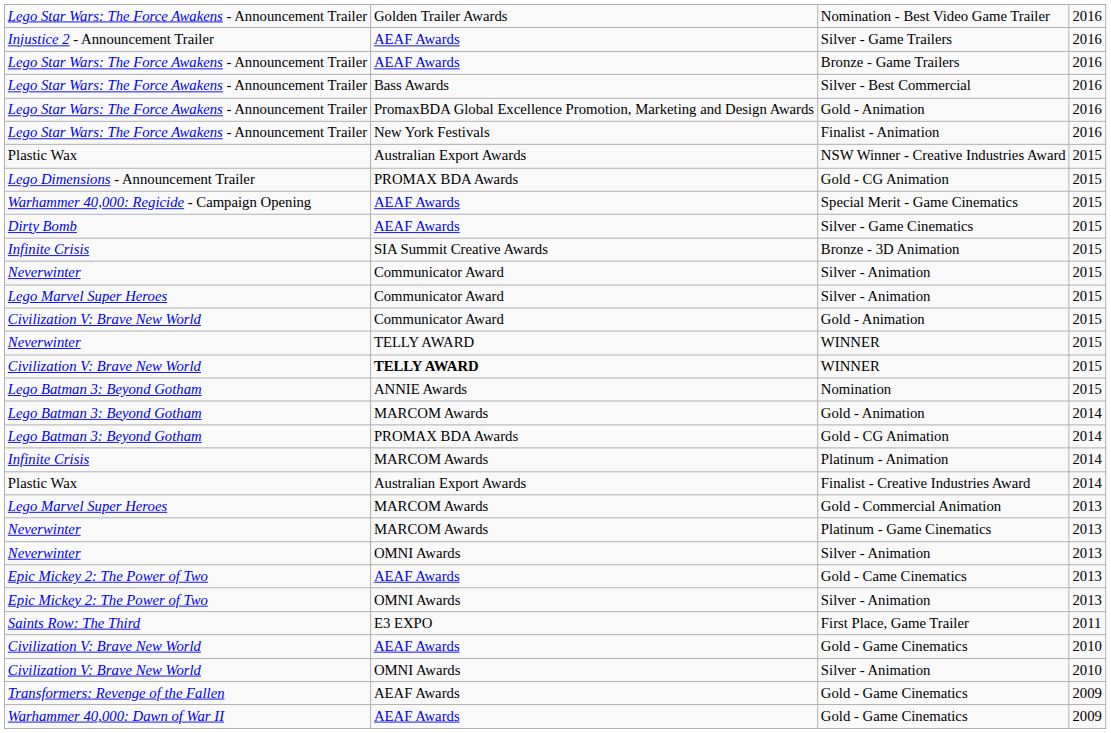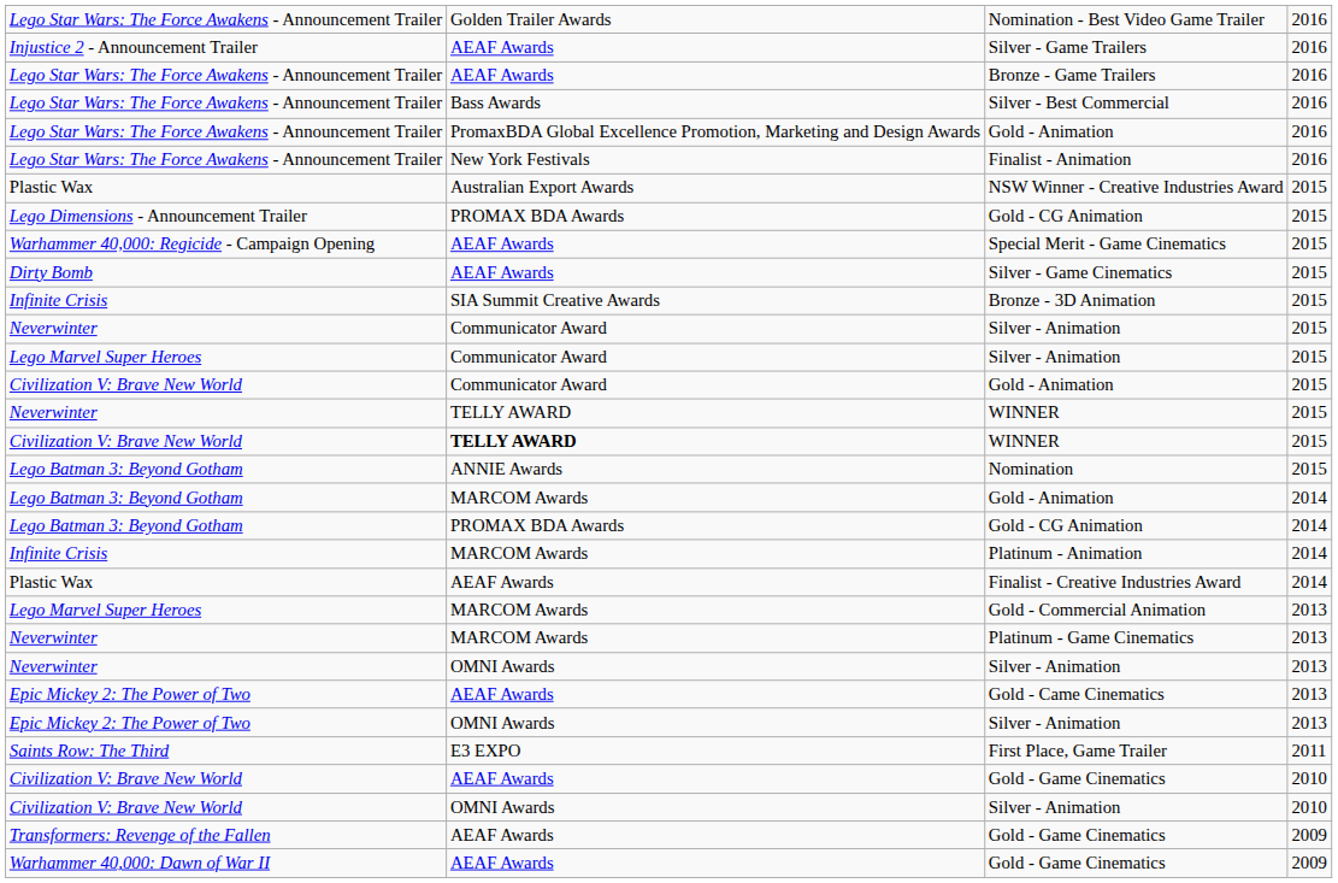 <table class="wikitable">
 <tr>
 <td><em><a href='#'>Lego Star Wars: The Force Awakens</a></em> - Announcement Trailer</td>
 <td>Golden Trailer Awards</td>
 <td>Nomination - Best Video Game Trailer</td>
 <td>2016</td>
 </tr>
 <tr>
 <td><em><a href='#'>Injustice 2</a></em> - Announcement Trailer</td>
 <td><a href='#'>AEAF Awards</a></td>
 <td>Silver - Game Trailers</td>
 <td>2016</td>
 </tr>
 <tr>
 <td><em><a href='#'>Lego Star Wars: The Force Awakens</a></em> - Announcement Trailer</td>
 <td><a href='#'>AEAF Awards</a></td>
 <td>Bronze - Game Trailers</td>
 <td>2016</td>
 </tr>
 <tr>
 <td><em><a href='#'>Lego Star Wars: The Force Awakens</a></em> - Announcement Trailer</td>
 <td>Bass Awards</td>
 <td>Silver - Best Commercial</td>
 <td>2016</td>
 </tr>
 <tr>
 <td><em><a href='#'>Lego Star Wars: The Force Awakens</a></em> - Announcement Trailer</td>
 <td>PromaxBDA Global Excellence Promotion, Marketing and Design Awards</td>
 <td>Gold - Animation</td>
 <td>2016</td>
 </tr>
 <tr>
 <td><em><a href='#'>Lego Star Wars: The Force Awakens</a></em> - Announcement Trailer</td>
 <td>New York Festivals</td>
 <td>Finalist - Animation</td>
 <td>2016</td>
 </tr>
 <tr>
 <td>Plastic Wax</td>
 <td>Australian Export Awards</td>
 <td>NSW Winner - Creative Industries Award</td>
 <td>2015</td>
 </tr>
 <tr>
 <td><em><a href='#'>Lego Dimensions</a></em> - Announcement Trailer</td>
 <td>PROMAX BDA Awards</td>
 <td>Gold - CG Animation</td>
 <td>2015</td>
 </tr>
 <tr>
 <td><em><a href='#'>Warhammer 40,000: Regicide</a></em> - Campaign Opening</td>
 <td><a href='#'>AEAF Awards</a></td>
 <td>Special Merit - Game Cinematics</td>
 <td>2015</td>
 </tr>
 <tr>
 <td><em><a href='#'>Dirty Bomb</a></em></td>
 <td><a href='#'>AEAF Awards</a></td>
 <td>Silver - Game Cinematics</td>
 <td>2015</td>
 </tr>
 <tr>
 <td><em><a href='#'>Infinite Crisis</a></em></td>
 <td>SIA Summit Creative Awards</td>
 <td>Bronze - 3D Animation</td>
 <td>2015</td>
 </tr>
 <tr>
 <td><em><a href='#'>Neverwinter</a></em></td>
 <td>Communicator Award</td>
 <td>Silver - Animation</td>
 <td>2015</td>
 </tr>
 <tr>
 <td><em><a href='#'>Lego Marvel Super Heroes</a></em></td>
 <td>Communicator Award</td>
 <td>Silver - Animation</td>
 <td>2015</td>
 </tr>
 <tr>
 <td><em><a href='#'>Civilization V: Brave New World</a></em></td>
 <td>Communicator Award</td>
 <td>Gold - Animation</td>
 <td>2015</td>
 </tr>
 <tr>
 <td><em><a href='#'>Neverwinter</a></em></td>
 <td>TELLY AWARD</td>
 <td>WINNER</td>
 <td>2015</td>
 </tr>
 <tr>
 <td><em><a href='#'>Civilization V: Brave New World</a></em></td>
 <td><strong>TELLY AWARD</strong></td>
 <td>WINNER</td>
 <td>2015</td>
 </tr>
 <tr>
 <td><em><a href='#'>Lego Batman 3: Beyond Gotham</a></em></td>
 <td>ANNIE Awards</td>
 <td>Nomination</td>
 <td>2015</td>
 </tr>
 <tr>
 <td><em><a href='#'>Lego Batman 3: Beyond Gotham</a></em></td>
 <td>MARCOM Awards</td>
 <td>Gold - Animation</td>
 <td>2014</td>
 </tr>
 <tr>
 <td><em><a href='#'>Lego Batman 3: Beyond Gotham</a></em></td>
 <td>PROMAX BDA Awards</td>
 <td>Gold - CG Animation</td>
 <td>2014</td>
 </tr>
 <tr>
 <td><em><a href='#'>Infinite Crisis</a></em></td>
 <td>MARCOM Awards</td>
 <td>Platinum - Animation</td>
 <td>2014</td>
 </tr>
 <tr>
 <td>Plastic Wax</td>
-<td>Australian Export Awards</td>
+<td>AEAF Awards</td>
 <td>Finalist - Creative Industries Award</td>
 <td>2014</td>
 </tr>
 <tr>
 <td><em><a href='#'>Lego Marvel Super Heroes</a></em></td>
 <td>MARCOM Awards</td>
 <td>Gold - Commercial Animation</td>
 <td>2013</td>
 </tr>
 <tr>
 <td><em><a href='#'>Neverwinter</a></em></td>
 <td>MARCOM Awards</td>
 <td>Platinum - Game Cinematics</td>
 <td>2013</td>
 </tr>
 <tr>
 <td><em><a href='#'>Neverwinter</a></em></td>
 <td>OMNI Awards</td>
 <td>Silver - Animation</td>
 <td>2013</td>
 </tr>
 <tr>
 <td><em><a href='#'>Epic Mickey 2: The Power of Two</a></em></td>
 <td><a href='#'>AEAF Awards</a></td>
 <td>Gold - Came Cinematics</td>
 <td>2013</td>
 </tr>
 <tr>
 <td><em><a href='#'>Epic Mickey 2: The Power of Two</a></em></td>
 <td>OMNI Awards</td>
 <td>Silver - Animation</td>
 <td>2013</td>
 </tr>
 <tr>
 <td><em><a href='#'>Saints Row: The Third</a></em></td>
 <td>E3 EXPO</td>
 <td>First Place, Game Trailer</td>
 <td>2011</td>
 </tr>
 <tr>
 <td><em><a href='#'>Civilization V: Brave New World</a></em></td>
 <td><a href='#'>AEAF Awards</a></td>
 <td>Gold - Game Cinematics</td>
 <td>2010</td>
 </tr>
 <tr>
 <td><em><a href='#'>Civilization V: Brave New World</a></em></td>
 <td>OMNI Awards</td>
 <td>Silver - Animation</td>
 <td>2010</td>
 </tr>
 <tr>
 <td><em><a href='#'>Transformers: Revenge of the Fallen</a></em></td>
 <td>AEAF Awards</td>
 <td>Gold - Game Cinematics</td>
 <td>2009</td>
 </tr>
 <tr>
 <td><em><a href='#'>Warhammer 40,000: Dawn of War II</a></em></td>
 <td><a href='#'>AEAF Awards</a></td>
 <td>Gold - Game Cinematics</td>
 <td>2009</td>
 </tr>
 </table>
